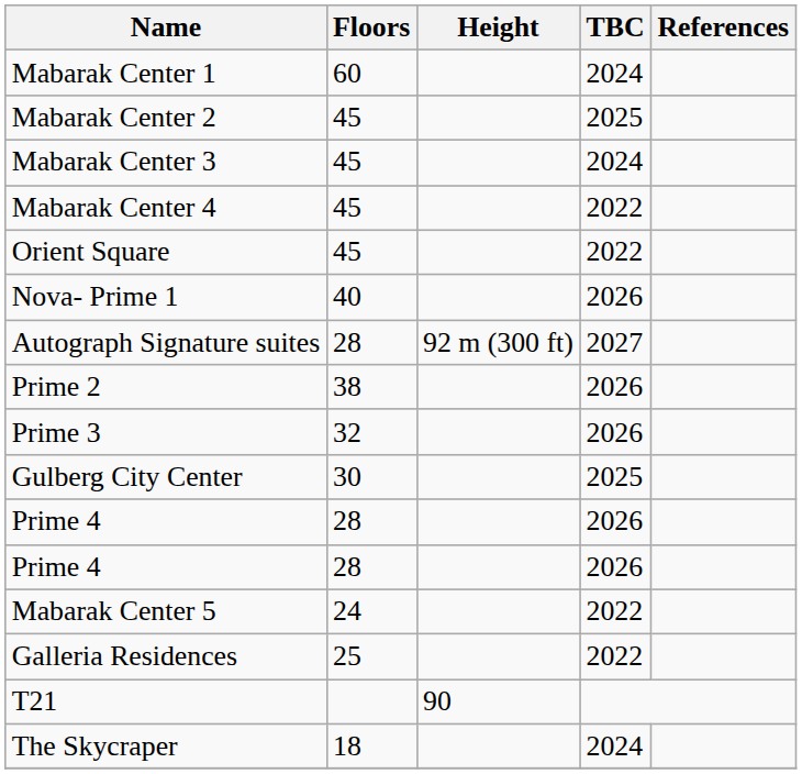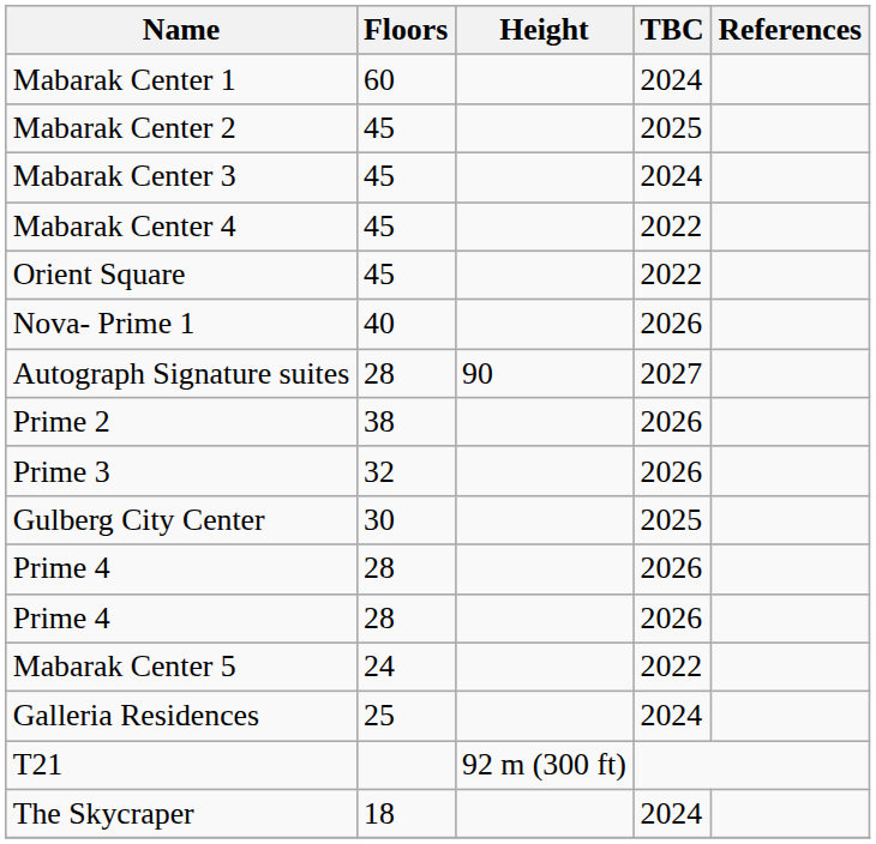 <table class="wikitable">
 <tr>
 <th>Name</th>
 <th>Floors</th>
 <th>Height</th>
 <th>TBC</th>
 <th>References</th>
 </tr>
 <tr>
 <td>Mabarak Center 1</td>
 <td>60</td>
 <td></td>
 <td>2024</td>
 <td></td>
 </tr>
 <tr>
 <td>Mabarak Center 2</td>
 <td>45</td>
 <td></td>
 <td>2025</td>
 <td></td>
 </tr>
 <tr>
 <td>Mabarak Center 3</td>
 <td>45</td>
 <td></td>
 <td>2024</td>
 <td></td>
 </tr>
 <tr>
 <td>Mabarak Center 4</td>
 <td>45</td>
 <td></td>
 <td>2022</td>
 <td></td>
 </tr>
 <tr>
 <td>Orient Square</td>
 <td>45</td>
 <td></td>
 <td>2022</td>
 </tr>
 <tr>
 <td>Nova- Prime 1 </td>
 <td>40</td>
 <td></td>
 <td>2026</td>
 <td></td>
 </tr>
 <tr>
 <td>Autograph Signature suites</td>
 <td>28</td>
-<td>92 m (300 ft)</td>
+<td>90</td>
 <td>2027</td>
 <td></td>
 </tr>
 <tr>
 <td>Prime 2 </td>
 <td>38</td>
 <td></td>
 <td>2026</td>
 <td></td>
 </tr>
 <tr>
 <td>Prime 3</td>
 <td>32</td>
 <td></td>
 <td>2026</td>
 <td></td>
 </tr>
 <tr>
 <td>Gulberg City Center</td>
 <td>30</td>
 <td></td>
 <td>2025</td>
 <td></td>
 </tr>
 <tr>
 <td>Prime 4 </td>
 <td>28</td>
 <td></td>
 <td>2026</td>
 <td></td>
 </tr>
 <tr>
 <td>Prime 4 </td>
 <td>28</td>
 <td></td>
 <td>2026</td>
 </tr>
 <tr>
 <td>Mabarak Center 5</td>
 <td>24</td>
 <td></td>
 <td>2022</td>
 <td></td>
 </tr>
 <tr>
 <td>Galleria Residences</td>
 <td>25</td>
 <td></td>
-<td>2022</td>
+<td>2024</td>
 <td></td>
 </tr>
 <tr>
 <td>T21</td>
 <td></td>
-<td>90</td>
+<td>92 m (300 ft)</td>
 </tr>
 <tr>
 <td>The Skycraper</td>
 <td>18</td>
 <td></td>
 <td>2024</td>
 <td></td>
 </tr>
 <tr>
 </tr>
 </table>
